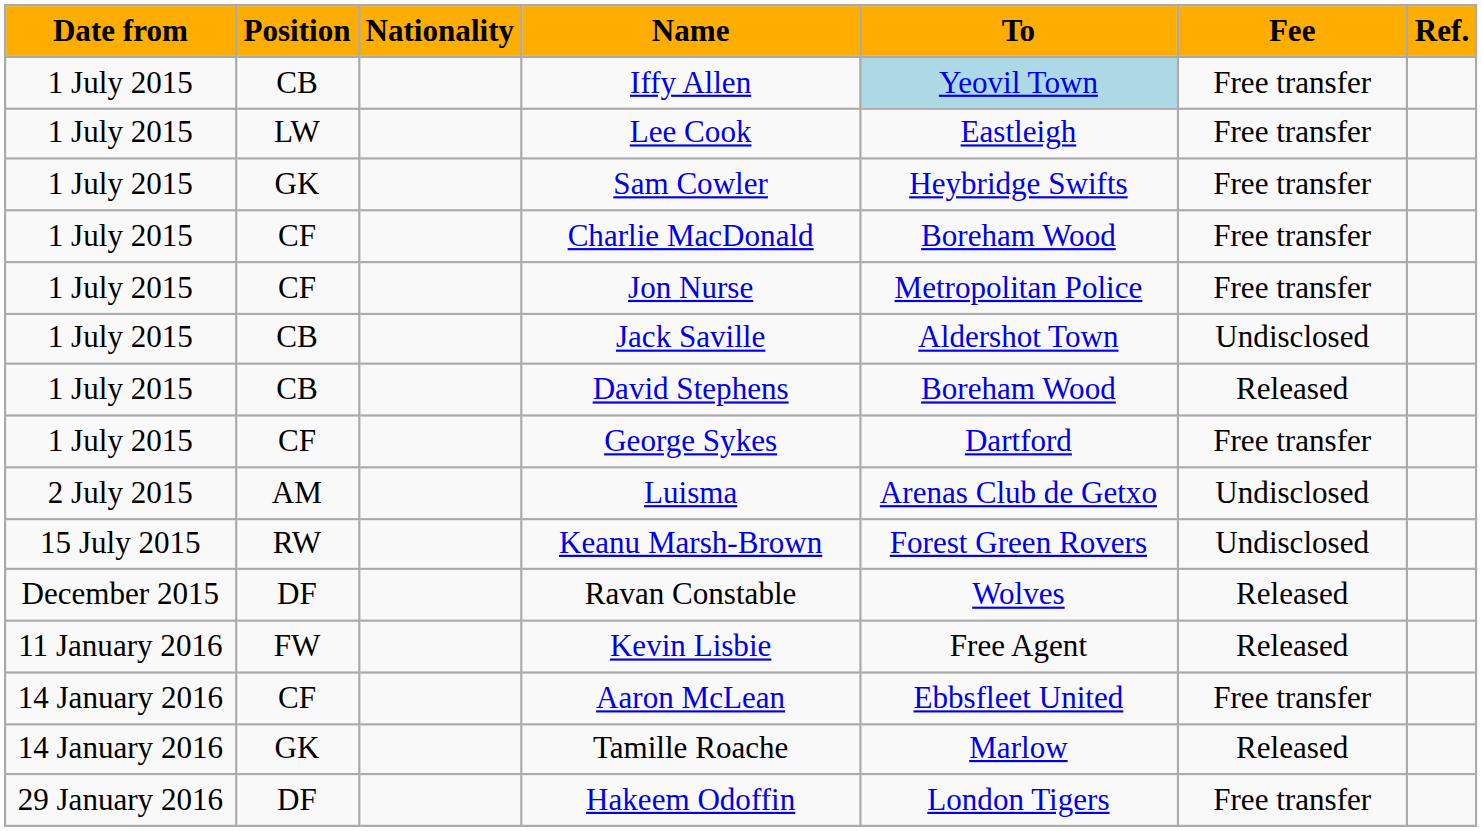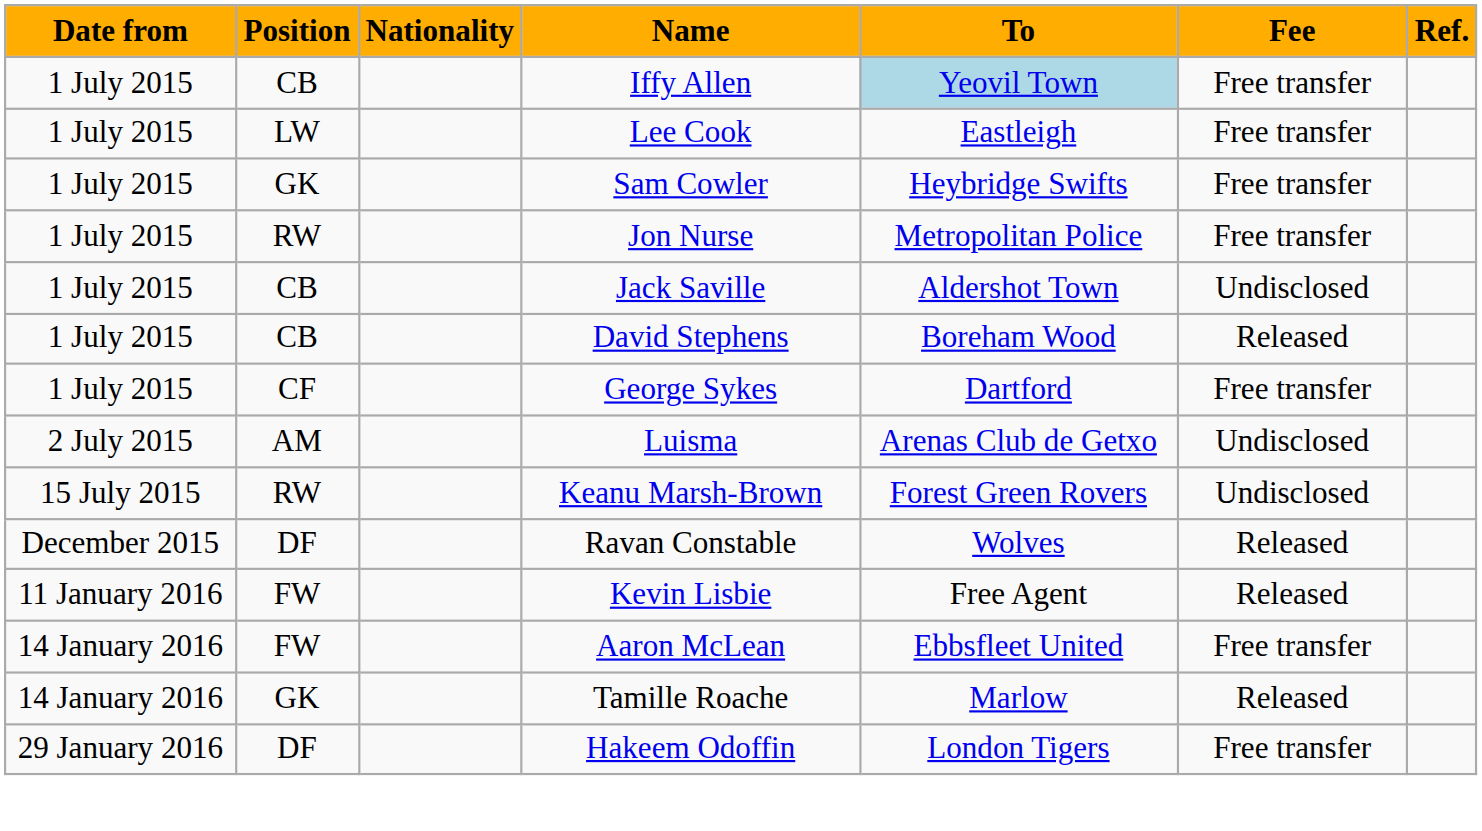 <table class="wikitable"  style="text-align:center; font-size:90%; ">
 <tr>
 <th style="background:#FFAD00; color:black; width:100px;">Date from</th>
 <th style="background:#FFAD00; color:black; width:50px;">Position</th>
 <th style="background:#FFAD00; color:black; width:50px;">Nationality</th>
 <th style="background:#FFAD00; color:black; width:150px;">Name</th>
 <th style="background:#FFAD00; color:black; width:140px;">To</th>
 <th style="background:#FFAD00; color:black; width:100px;">Fee</th>
 <th style="background:#FFAD00; color:black; width:25px;">Ref.</th>
 </tr>
 <tr>
 <td>1 July 2015</td>
 <td>CB</td>
 <td></td>
 <td><a href='#'>Iffy Allen</a></td>
 <td style="background: lightblue;"><a href='#'>Yeovil Town</a></td>
 <td>Free transfer</td>
 <td></td>
 </tr>
 <tr>
 <td>1 July 2015</td>
 <td>LW</td>
 <td></td>
 <td><a href='#'>Lee Cook</a></td>
 <td><a href='#'>Eastleigh</a></td>
 <td>Free transfer</td>
 <td></td>
 </tr>
 <tr>
 <td>1 July 2015</td>
 <td>GK</td>
 <td></td>
 <td><a href='#'>Sam Cowler</a></td>
 <td><a href='#'>Heybridge Swifts</a></td>
 <td>Free transfer</td>
 <td></td>
 </tr>
 <tr>
 <td>1 July 2015</td>
-<td>CF</td>
-<td></td>
-<td><a href='#'>Charlie MacDonald</a></td>
-<td><a href='#'>Boreham Wood</a></td>
-<td>Free transfer</td>
-<td></td>
-</tr>
-<tr>
-<td>1 July 2015</td>
-<td>CF</td>
+<td>RW</td>
 <td></td>
 <td><a href='#'>Jon Nurse</a></td>
 <td><a href='#'>Metropolitan Police</a></td>
 <td>Free transfer</td>
 <td></td>
 </tr>
 <tr>
 <td>1 July 2015</td>
 <td>CB</td>
 <td></td>
 <td><a href='#'>Jack Saville</a></td>
 <td><a href='#'>Aldershot Town</a></td>
 <td>Undisclosed</td>
 <td></td>
 </tr>
 <tr>
 <td>1 July 2015</td>
 <td>CB</td>
 <td></td>
 <td><a href='#'>David Stephens</a></td>
 <td><a href='#'>Boreham Wood</a></td>
 <td>Released</td>
 <td></td>
 </tr>
 <tr>
 <td>1 July 2015</td>
 <td>CF</td>
 <td></td>
 <td><a href='#'>George Sykes</a></td>
 <td><a href='#'>Dartford</a></td>
 <td>Free transfer</td>
 <td></td>
 </tr>
 <tr>
 <td>2 July 2015</td>
 <td>AM</td>
 <td></td>
 <td><a href='#'>Luisma</a></td>
 <td><a href='#'>Arenas Club de Getxo</a></td>
 <td>Undisclosed</td>
 <td></td>
 </tr>
 <tr>
 <td>15 July 2015</td>
 <td>RW</td>
 <td></td>
 <td><a href='#'>Keanu Marsh-Brown</a></td>
 <td><a href='#'>Forest Green Rovers</a></td>
 <td>Undisclosed</td>
 <td></td>
 </tr>
 <tr>
 <td>December 2015</td>
 <td>DF</td>
 <td></td>
 <td>Ravan Constable</td>
 <td><a href='#'>Wolves</a></td>
 <td>Released</td>
 <td></td>
 </tr>
 <tr>
 <td>11 January 2016</td>
 <td>FW</td>
 <td></td>
 <td><a href='#'>Kevin Lisbie</a></td>
 <td>Free Agent</td>
 <td>Released</td>
 <td></td>
 </tr>
 <tr>
 <td>14 January 2016</td>
-<td>CF</td>
+<td>FW</td>
 <td></td>
 <td><a href='#'>Aaron McLean</a></td>
 <td><a href='#'>Ebbsfleet United</a></td>
 <td>Free transfer</td>
 <td></td>
 </tr>
 <tr>
 <td>14 January 2016</td>
 <td>GK</td>
 <td></td>
 <td>Tamille Roache</td>
 <td><a href='#'>Marlow</a></td>
 <td>Released</td>
 <td></td>
 </tr>
 <tr>
 <td>29 January 2016</td>
 <td>DF</td>
 <td></td>
 <td><a href='#'>Hakeem Odoffin</a></td>
 <td><a href='#'>London Tigers</a></td>
 <td>Free transfer</td>
 <td></td>
 </tr>
 </table>
